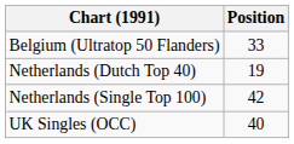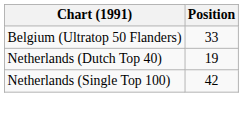 <table class="wikitable sortable">
 <tr>
 <th>Chart (1991)</th>
 <th>Position</th>
 </tr>
 <tr>
 <td>Belgium (Ultratop 50 Flanders)</td>
 <td align="center">33</td>
 </tr>
 <tr>
 <td>Netherlands (Dutch Top 40)</td>
 <td align="center">19</td>
 </tr>
 <tr>
 <td>Netherlands (Single Top 100)</td>
 <td align="center">42</td>
 </tr>
-<tr>
-<td>UK Singles (OCC)</td>
-<td align="center">40</td>
-</tr>
 </table>
